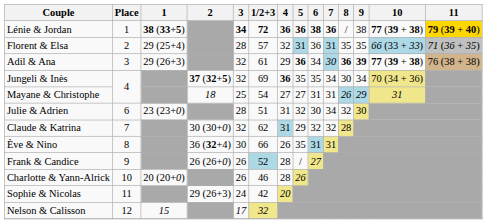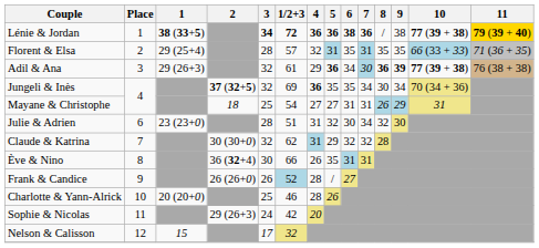 <table class="wikitable sortable" style="margin:auto; text-align:center;">
 <tr>
 <th>Couple</th>
 <th>Place</th>
 <th>1</th>
 <th>2</th>
 <th>3</th>
 <th>1/2+3</th>
 <th>4</th>
 <th>5</th>
 <th>6</th>
 <th>7</th>
 <th>8</th>
 <th>9</th>
 <th>10</th>
 <th>11</th>
 </tr>
 <tr>
 <td style="text-align:left;">Lénie & Jordan</td>
 <td>1</td>
 <td><span><strong>38</strong></span> (<span><strong>33</strong></span>+<span><strong>5</strong></span>)</td>
 <td style="background:darkgrey;"></td>
 <td><span><strong>34</strong></span></td>
 <td><span><strong>72</strong></span></td>
 <td><span><strong>36</strong></span></td>
 <td><span><strong>36</strong></span></td>
 <td><span><strong>38</strong></span></td>
 <td><span><strong>36</strong></span></td>
 <td>/</td>
 <td>38</td>
 <td><span><strong>77</strong></span> (<span><strong>39</strong></span> + <span><strong>38</strong></span>)</td>
 <td style="background:gold;"><span><strong>79</strong></span> (<span><strong>39</strong></span> + <span><strong>40</strong></span>)</td>
 </tr>
 <tr>
 <td style="text-align:left;">Florent & Elsa</td>
 <td>2</td>
 <td>29 (25+4)</td>
 <td style="background:darkgrey;"></td>
 <td>28</td>
 <td>57</td>
 <td>32</td>
 <td bgcolor="lightblue">31</td>
-<td>36</td>
+<td>35</td>
 <td bgcolor="lightblue">31</td>
 <td>35</td>
 <td>35</td>
 <td bgcolor="lightblue"><span><em>66</em></span> (33 + <span><em>33</em></span>)</td>
 <td style="background:silver;"><span><em>71</em></span> (<span><em>36</em></span> + <span><em>35</em></span>)</td>
 </tr>
 <tr>
 <td style="text-align:left;">Adil & Ana</td>
 <td>3</td>
 <td>29 (26+3)</td>
 <td style="background:darkgrey;"></td>
 <td>32</td>
 <td>61</td>
 <td>29</td>
 <td><span><strong>36</strong></span></td>
 <td>34</td>
 <td bgcolor="lightblue"><span><em>30</em></span></td>
 <td><span><strong>36</strong></span></td>
 <td><span><strong>39</strong></span></td>
 <td><span><strong>77</strong></span> (<span><strong>39</strong></span> + <span><strong>38</strong></span>)</td>
 <td style="background:tan;">76 (38 + 38)</td>
 </tr>
 <tr>
 <td style="text-align:left;">Jungeli & Inès</td>
 <td rowspan="2">4</td>
 <td style="background:darkgrey;"></td>
 <td><span><strong>37</strong></span> (<span><strong>32</strong></span>+<span><strong>5</strong></span>)</td>
 <td>32</td>
 <td>69</td>
 <td><span><strong>36</strong></span></td>
 <td>35</td>
 <td>35</td>
 <td>34</td>
 <td>30</td>
 <td>34</td>
 <td bgcolor="Khaki">70 (34 + 36)</td>
 <td style="background:darkgrey;"></td>
 </tr>
 <tr>
 <td style="text-align:left;">Mayane & Christophe</td>
 <td style="background:darkgrey;"></td>
 <td><span><em>18</em></span></td>
 <td>25</td>
 <td>54</td>
 <td>27</td>
 <td>27</td>
 <td>31</td>
 <td>31</td>
 <td bgcolor="lightblue"><span><em>26</em></span></td>
 <td bgcolor="lightblue"><span><em>29</em></span></td>
 <td bgcolor="Khaki"><span><em>31</em></span></td>
 <td style="background:darkgrey;"></td>
 </tr>
 <tr>
 <td style="text-align:left;">Julie & Adrien</td>
 <td>6</td>
 <td>23 (23+<span><em>0</em></span>)</td>
 <td style="background:darkgrey;"></td>
 <td>28</td>
 <td>51</td>
 <td>31</td>
 <td>32</td>
 <td>30</td>
 <td>34</td>
 <td>32</td>
 <td bgcolor="Khaki">30</td>
 <td colspan=2 style="background:darkgrey;"></td>
 </tr>
 <tr>
 <td style="text-align:left;">Claude & Katrina</td>
 <td>7</td>
 <td style="background:darkgrey;"></td>
 <td>30 (30+<span><em>0</em></span>)</td>
 <td>32</td>
 <td>62</td>
 <td bgcolor="lightblue">31</td>
 <td>29</td>
 <td>32</td>
 <td>32</td>
 <td bgcolor="Khaki">28</td>
 <td colspan=3 style="background:darkgrey;"></td>
 </tr>
 <tr>
 <td style="text-align:left;">Ève & Nino</td>
 <td>8</td>
 <td style="background:darkgrey;"></td>
 <td>36 (<span><strong>32</strong></span>+4)</td>
 <td>30</td>
 <td>66</td>
 <td>26</td>
 <td>35</td>
 <td bgcolor="lightblue">31</td>
 <td bgcolor="Khaki">31</td>
 <td colspan=4 style="background:darkgrey;"></td>
 </tr>
 <tr>
 <td style="text-align:left;">Frank & Candice</td>
 <td>9</td>
 <td style="background:darkgrey;"></td>
 <td>26 (26+<span><em>0</em></span>)</td>
 <td>26</td>
 <td bgcolor="lightblue">52</td>
 <td>28</td>
 <td>/</td>
 <td bgcolor="Khaki"><span><em>27</em></span></td>
 <td colspan=5 style="background:darkgrey;"></td>
 </tr>
 <tr>
 <td style="text-align:left;">Charlotte & Yann-Alrick</td>
 <td>10</td>
 <td>20 (20+<span><em>0</em></span>)</td>
 <td style="background:darkgrey;"></td>
-<td>26</td>
+<td>25</td>
 <td>46</td>
 <td>28</td>
 <td bgcolor="Khaki"><span><em>26</em></span></td>
 <td colspan=6 style="background:darkgrey;"></td>
 </tr>
 <tr>
 <td style="text-align:left;">Sophie & Nicolas</td>
 <td>11</td>
 <td style="background:darkgrey;"></td>
 <td>29 (26+3)</td>
 <td>24</td>
 <td>42</td>
 <td bgcolor="Khaki"><span><em>20</em></span></td>
 <td colspan=7 style="background:darkgrey;"></td>
 </tr>
 <tr>
 <td style="text-align:left;">Nelson & Calisson</td>
 <td>12</td>
 <td><span><em>15</em></span></td>
 <td style="background:darkgrey;"></td>
 <td><span><em>17</em></span></td>
 <td bgcolor="Khaki"><span><em>32</em></span></td>
 <td colspan=8 style="background:darkgrey;"></td>
 </tr>
 <tr>
 </tr>
 </table>
